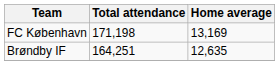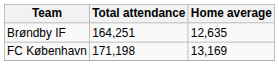 <table class="wikitable">
 <tr>
 <th>Team</th>
 <th>Total attendance</th>
 <th>Home average</th>
 </tr>
 <tr>
+<td>Brøndby IF</td>
+<td>164,251</td>
+<td>12,635</td>
+</tr>
+<tr>
 <td>FC København</td>
 <td>171,198</td>
 <td>13,169</td>
 </tr>
 <tr>
-<td>Brøndby IF</td>
-<td>164,251</td>
-<td>12,635</td>
-</tr>
-<tr>
 </tr>
 </table>
